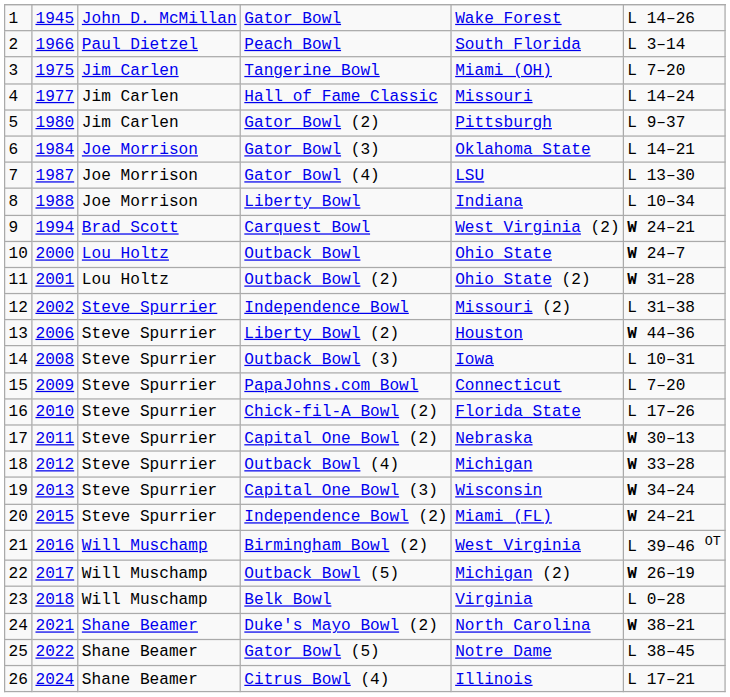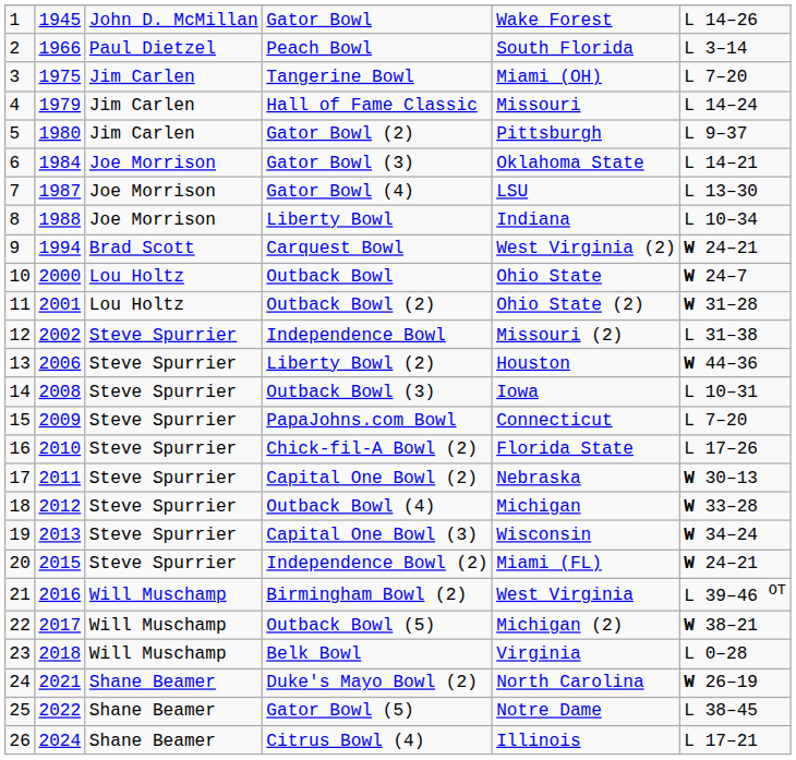 <table class="wikitable">
 <tr>
 </tr>
 <tr>
 <td>1</td>
 <td><a href='#'>1945</a></td>
 <td><a href='#'>John D. McMillan</a></td>
 <td><a href='#'>Gator Bowl</a></td>
 <td><a href='#'>Wake Forest</a></td>
 <td>L 14–26</td>
 </tr>
 <tr>
 <td>2</td>
 <td><a href='#'>1966</a></td>
 <td><a href='#'>Paul Dietzel</a></td>
 <td><a href='#'>Peach Bowl</a></td>
 <td><a href='#'>South Florida</a></td>
 <td>L 3–14</td>
 </tr>
 <tr>
 <td>3</td>
 <td><a href='#'>1975</a></td>
 <td><a href='#'>Jim Carlen</a></td>
 <td><a href='#'>Tangerine Bowl</a></td>
 <td><a href='#'>Miami (OH)</a></td>
 <td>L 7–20</td>
 </tr>
 <tr>
 <td>4</td>
-<td><a href='#'>1977</a></td>
+<td><a href='#'>1979</a></td>
 <td>Jim Carlen</td>
 <td><a href='#'>Hall of Fame Classic</a></td>
 <td><a href='#'>Missouri</a></td>
 <td>L 14–24</td>
 </tr>
 <tr>
 <td>5</td>
 <td><a href='#'>1980</a></td>
 <td>Jim Carlen</td>
 <td><a href='#'>Gator Bowl</a> (2)</td>
 <td><a href='#'>Pittsburgh</a></td>
 <td>L 9–37</td>
 </tr>
 <tr>
 <td>6</td>
 <td><a href='#'>1984</a></td>
 <td><a href='#'>Joe Morrison</a></td>
 <td><a href='#'>Gator Bowl</a> (3)</td>
 <td><a href='#'>Oklahoma State</a></td>
 <td>L 14–21</td>
 </tr>
 <tr>
 <td>7</td>
 <td><a href='#'>1987</a></td>
 <td>Joe Morrison</td>
 <td><a href='#'>Gator Bowl</a> (4)</td>
 <td><a href='#'>LSU</a></td>
 <td>L 13–30</td>
 </tr>
 <tr>
 <td>8</td>
 <td><a href='#'>1988</a></td>
 <td>Joe Morrison</td>
 <td><a href='#'>Liberty Bowl</a></td>
 <td><a href='#'>Indiana</a></td>
 <td>L 10–34</td>
 </tr>
 <tr>
 <td>9</td>
 <td><a href='#'>1994</a></td>
 <td><a href='#'>Brad Scott</a></td>
 <td><a href='#'>Carquest Bowl</a></td>
 <td><a href='#'>West Virginia</a> (2)</td>
 <td><strong>W</strong> 24–21</td>
 </tr>
 <tr>
 <td>10</td>
 <td><a href='#'>2000</a></td>
 <td><a href='#'>Lou Holtz</a></td>
 <td><a href='#'>Outback Bowl</a></td>
 <td><a href='#'>Ohio State</a></td>
 <td><strong>W</strong> 24–7</td>
 </tr>
 <tr>
 <td>11</td>
 <td><a href='#'>2001</a></td>
 <td>Lou Holtz</td>
 <td><a href='#'>Outback Bowl</a> (2)</td>
 <td><a href='#'>Ohio State</a> (2)</td>
 <td><strong>W</strong> 31–28</td>
 </tr>
 <tr>
 <td>12</td>
 <td><a href='#'>2002</a></td>
 <td><a href='#'>Steve Spurrier</a></td>
 <td><a href='#'>Independence Bowl</a></td>
 <td><a href='#'>Missouri</a> (2)</td>
 <td>L 31–38</td>
 </tr>
 <tr>
 <td>13</td>
 <td><a href='#'>2006</a></td>
 <td>Steve Spurrier</td>
 <td><a href='#'>Liberty Bowl</a> (2)</td>
 <td><a href='#'>Houston</a></td>
 <td><strong>W</strong> 44–36</td>
 </tr>
 <tr>
 <td>14</td>
 <td><a href='#'>2008</a></td>
 <td>Steve Spurrier</td>
 <td><a href='#'>Outback Bowl</a> (3)</td>
 <td><a href='#'>Iowa</a></td>
 <td>L 10–31</td>
 </tr>
 <tr>
 <td>15</td>
 <td><a href='#'>2009</a></td>
 <td>Steve Spurrier</td>
 <td><a href='#'>PapaJohns.com Bowl</a></td>
 <td><a href='#'>Connecticut</a></td>
 <td>L 7–20</td>
 </tr>
 <tr>
 <td>16</td>
 <td><a href='#'>2010</a></td>
 <td>Steve Spurrier</td>
 <td><a href='#'>Chick-fil-A Bowl</a> (2)</td>
 <td><a href='#'>Florida State</a></td>
 <td>L 17–26</td>
 </tr>
 <tr>
 <td>17</td>
 <td><a href='#'>2011</a></td>
 <td>Steve Spurrier</td>
 <td><a href='#'>Capital One Bowl</a> (2)</td>
 <td><a href='#'>Nebraska</a></td>
 <td><strong>W</strong> 30–13</td>
 </tr>
 <tr>
 <td>18</td>
 <td><a href='#'>2012</a></td>
 <td>Steve Spurrier</td>
 <td><a href='#'>Outback Bowl</a> (4)</td>
 <td><a href='#'>Michigan</a></td>
 <td><strong>W</strong> 33–28</td>
 </tr>
 <tr>
 <td>19</td>
 <td><a href='#'>2013</a></td>
 <td>Steve Spurrier</td>
 <td><a href='#'>Capital One Bowl</a> (3)</td>
 <td><a href='#'>Wisconsin</a></td>
 <td><strong>W</strong> 34–24</td>
 </tr>
 <tr>
 <td>20</td>
 <td><a href='#'>2015</a></td>
 <td>Steve Spurrier</td>
 <td><a href='#'>Independence Bowl</a> (2)</td>
 <td><a href='#'>Miami (FL)</a></td>
 <td><strong>W</strong> 24–21</td>
 </tr>
 <tr>
 <td>21</td>
 <td><a href='#'>2016</a></td>
 <td><a href='#'>Will Muschamp</a></td>
 <td><a href='#'>Birmingham Bowl</a> (2)</td>
 <td><a href='#'>West Virginia</a></td>
 <td>L 39–46 <sup>OT</sup></td>
 </tr>
 <tr>
 <td>22</td>
 <td><a href='#'>2017</a></td>
 <td>Will Muschamp</td>
 <td><a href='#'>Outback Bowl</a> (5)</td>
 <td><a href='#'>Michigan</a> (2)</td>
-<td><strong>W</strong> 26–19</td>
+<td><strong>W</strong> 38–21</td>
 </tr>
 <tr>
 <td>23</td>
 <td><a href='#'>2018</a></td>
 <td>Will Muschamp</td>
 <td><a href='#'>Belk Bowl</a></td>
 <td><a href='#'>Virginia</a></td>
 <td>L 0–28</td>
 </tr>
 <tr>
 <td>24</td>
 <td><a href='#'>2021</a></td>
 <td><a href='#'>Shane Beamer</a></td>
 <td><a href='#'>Duke's Mayo Bowl</a> (2)</td>
 <td><a href='#'>North Carolina</a></td>
-<td><strong>W</strong> 38–21</td>
+<td><strong>W</strong> 26–19</td>
 </tr>
 <tr>
 <td>25</td>
 <td><a href='#'>2022</a></td>
 <td>Shane Beamer</td>
 <td><a href='#'>Gator Bowl</a> (5)</td>
 <td><a href='#'>Notre Dame</a></td>
 <td>L 38–45</td>
 </tr>
 <tr>
 <td>26</td>
 <td><a href='#'>2024</a></td>
 <td>Shane Beamer</td>
 <td><a href='#'>Citrus Bowl</a> (4)</td>
 <td><a href='#'>Illinois</a></td>
 <td>L 17–21</td>
 </tr>
 </table>
